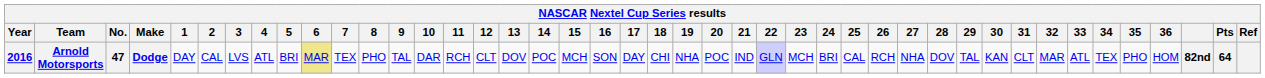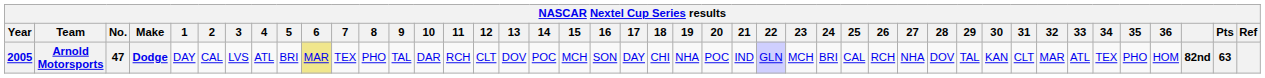 <table class="wikitable" style="text-align:center; font-size:75%">
 <tr>
 <th colspan=45><a href='#'>NASCAR</a> <a href='#'>Nextel Cup Series</a> results</th>
 </tr>
 <tr>
 <th>Year</th>
 <th>Team</th>
 <th>No.</th>
 <th>Make</th>
 <th>1</th>
 <th>2</th>
 <th>3</th>
 <th>4</th>
 <th>5</th>
 <th>6</th>
 <th>7</th>
 <th>8</th>
 <th>9</th>
 <th>10</th>
 <th>11</th>
 <th>12</th>
 <th>13</th>
 <th>14</th>
 <th>15</th>
 <th>16</th>
 <th>17</th>
 <th>18</th>
 <th>19</th>
 <th>20</th>
 <th>21</th>
 <th>22</th>
 <th>23</th>
 <th>24</th>
 <th>25</th>
 <th>26</th>
 <th>27</th>
 <th>28</th>
 <th>29</th>
 <th>30</th>
 <th>31</th>
 <th>32</th>
 <th>33</th>
 <th>34</th>
 <th>35</th>
 <th>36</th>
 <th></th>
 <th>Pts</th>
 <th>Ref</th>
 </tr>
 <tr>
-<th><a href='#'>2016</a></th>
+<th><a href='#'>2005</a></th>
 <th><a href='#'>Arnold Motorsports</a></th>
 <th>47</th>
 <th><a href='#'>Dodge</a></th>
 <td><a href='#'>DAY</a></td>
 <td><a href='#'>CAL</a></td>
 <td><a href='#'>LVS</a></td>
 <td><a href='#'>ATL</a></td>
 <td><a href='#'>BRI</a></td>
 <td style="background: khaki;"><a href='#'>MAR</a></td>
 <td><a href='#'>TEX</a></td>
 <td><a href='#'>PHO</a></td>
 <td><a href='#'>TAL</a></td>
 <td><a href='#'>DAR</a></td>
 <td><a href='#'>RCH</a></td>
 <td><a href='#'>CLT</a></td>
 <td><a href='#'>DOV</a></td>
 <td><a href='#'>POC</a></td>
 <td><a href='#'>MCH</a></td>
 <td><a href='#'>SON</a></td>
 <td><a href='#'>DAY</a></td>
 <td><a href='#'>CHI</a></td>
 <td><a href='#'>NHA</a></td>
 <td><a href='#'>POC</a></td>
 <td><a href='#'>IND</a></td>
 <td style="background:#CFCFFF;"><a href='#'>GLN</a><br></td>
 <td><a href='#'>MCH</a></td>
 <td><a href='#'>BRI</a></td>
 <td><a href='#'>CAL</a></td>
 <td><a href='#'>RCH</a></td>
 <td><a href='#'>NHA</a></td>
 <td><a href='#'>DOV</a></td>
 <td><a href='#'>TAL</a></td>
 <td><a href='#'>KAN</a></td>
 <td><a href='#'>CLT</a></td>
 <td><a href='#'>MAR</a></td>
 <td><a href='#'>ATL</a></td>
 <td><a href='#'>TEX</a></td>
 <td><a href='#'>PHO</a></td>
 <td><a href='#'>HOM</a></td>
 <th>82nd</th>
-<th>64</th>
+<th>63</th>
 <th></th>
 </tr>
 </table>
